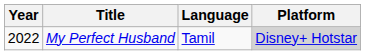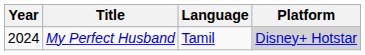 <table class="wikitable sortable">
 <tr>
 <th>Year</th>
 <th>Title</th>
 <th>Language</th>
 <th>Platform</th>
 </tr>
 <tr>
-<td>2022</td>
+<td>2024</td>
 <td><em><a href='#'>My Perfect Husband</a></em></td>
 <td rowspan="2"><a href='#'>Tamil</a></td>
 <td style="background: lightgrey;"><a href='#'>Disney+ Hotstar</a></td>
 </tr>
 </table>
